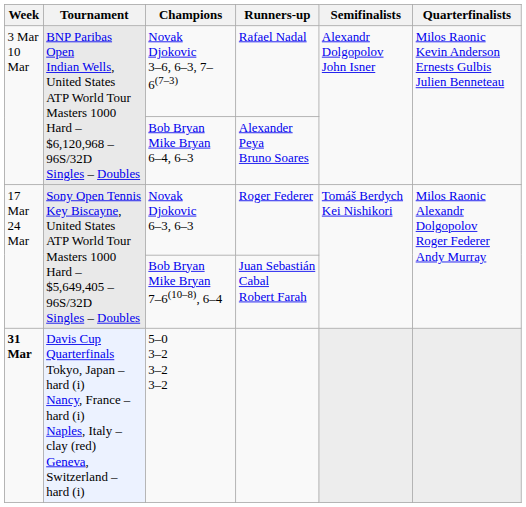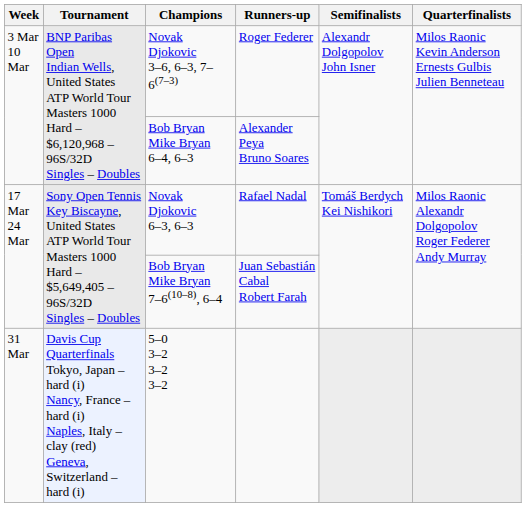 <table class=wikitable style=font-size:95%>
 <tr>
 <th style="width:48px;">Week</th>
 <th style="width:250px;">Tournament</th>
 <th style="width:205px;">Champions</th>
 <th style="width:205px;">Runners-up</th>
 <th style="width:190px;">Semifinalists</th>
 <th style="width:190px;">Quarterfinalists</th>
 </tr>
 <tr valign=top>
 <td rowspan=2>3 Mar<br>10 Mar</td>
 <td bgcolor=#E9E9E9 rowspan=2><a href='#'>BNP Paribas Open</a><br> <a href='#'>Indian Wells</a>, United States<br>ATP World Tour Masters 1000<br>Hard – $6,120,968 – 96S/32D<br><a href='#'>Singles</a> – <a href='#'>Doubles</a></td>
 <td> <a href='#'>Novak Djokovic</a><br>3–6, 6–3, 7–6<sup>(7–3)</sup></td>
-<td> <a href='#'>Rafael Nadal</a></td>
+<td> <a href='#'>Roger Federer</a></td>
 <td rowspan=2> <a href='#'>Alexandr Dolgopolov</a><br> <a href='#'>John Isner</a></td>
 <td rowspan=2> <a href='#'>Milos Raonic</a><br> <a href='#'>Kevin Anderson</a> <br> <a href='#'>Ernests Gulbis</a><br> <a href='#'>Julien Benneteau</a></td>
 </tr>
 <tr valign=top>
 <td> <a href='#'>Bob Bryan</a><br> <a href='#'>Mike Bryan</a><br> 6–4, 6–3</td>
 <td> <a href='#'>Alexander Peya</a><br> <a href='#'>Bruno Soares</a></td>
 </tr>
 <tr valign=top>
 <td rowspan=2>17 Mar<br>24 Mar</td>
 <td bgcolor=#E9E9E9 rowspan=2><a href='#'>Sony Open Tennis</a><br> <a href='#'>Key Biscayne</a>, United States<br>ATP World Tour Masters 1000<br>Hard – $5,649,405 – 96S/32D<br><a href='#'>Singles</a> – <a href='#'>Doubles</a></td>
 <td> <a href='#'>Novak Djokovic</a> <br> 6–3, 6–3</td>
-<td> <a href='#'>Roger Federer</a></td>
+<td> <a href='#'>Rafael Nadal</a></td>
 <td rowspan=2> <a href='#'>Tomáš Berdych</a><br> <a href='#'>Kei Nishikori</a></td>
 <td rowspan=2> <a href='#'>Milos Raonic</a><br> <a href='#'>Alexandr Dolgopolov</a> <br>  <a href='#'>Roger Federer</a><br> <a href='#'>Andy Murray</a></td>
 </tr>
 <tr valign=top>
 <td> <a href='#'>Bob Bryan</a><br> <a href='#'>Mike Bryan</a><br>7–6<sup>(10–8)</sup>, 6–4</td>
 <td> <a href='#'>Juan Sebastián Cabal</a><br> <a href='#'>Robert Farah</a></td>
 </tr>
 <tr valign=top>
-<td><strong>31 Mar</strong></td>
+<td>31 Mar</td>
 <td bgcolor=#ECF2FF><a href='#'>Davis Cup Quarterfinals</a><br>Tokyo, Japan – hard (i)<br><a href='#'>Nancy</a>, France – hard (i)<br><a href='#'>Naples</a>, Italy – clay (red)<br><a href='#'>Geneva</a>, Switzerland – hard (i)</td>
 <td> 5–0<br> 3–2<br> 3–2<br> 3–2</td>
 <td><br><br><br></td>
 <td bgcolor=#ededed></td>
 <td bgcolor=#ededed></td>
 </tr>
 </table>
